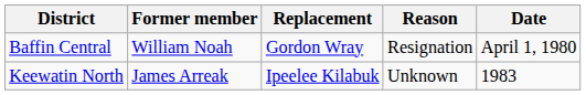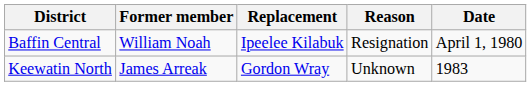 <table class="wikitable">
 <tr>
 <th>District</th>
 <th>Former member</th>
 <th>Replacement</th>
 <th>Reason</th>
 <th>Date</th>
 </tr>
 <tr>
 <td><a href='#'>Baffin Central</a></td>
 <td><a href='#'>William Noah</a></td>
-<td><a href='#'>Gordon Wray</a></td>
+<td><a href='#'>Ipeelee Kilabuk</a></td>
 <td>Resignation</td>
 <td>April 1, 1980</td>
 </tr>
 <tr>
 <td><a href='#'>Keewatin North</a></td>
 <td><a href='#'>James Arreak</a></td>
-<td><a href='#'>Ipeelee Kilabuk</a></td>
+<td><a href='#'>Gordon Wray</a></td>
 <td>Unknown</td>
 <td>1983</td>
 </tr>
 </table>
